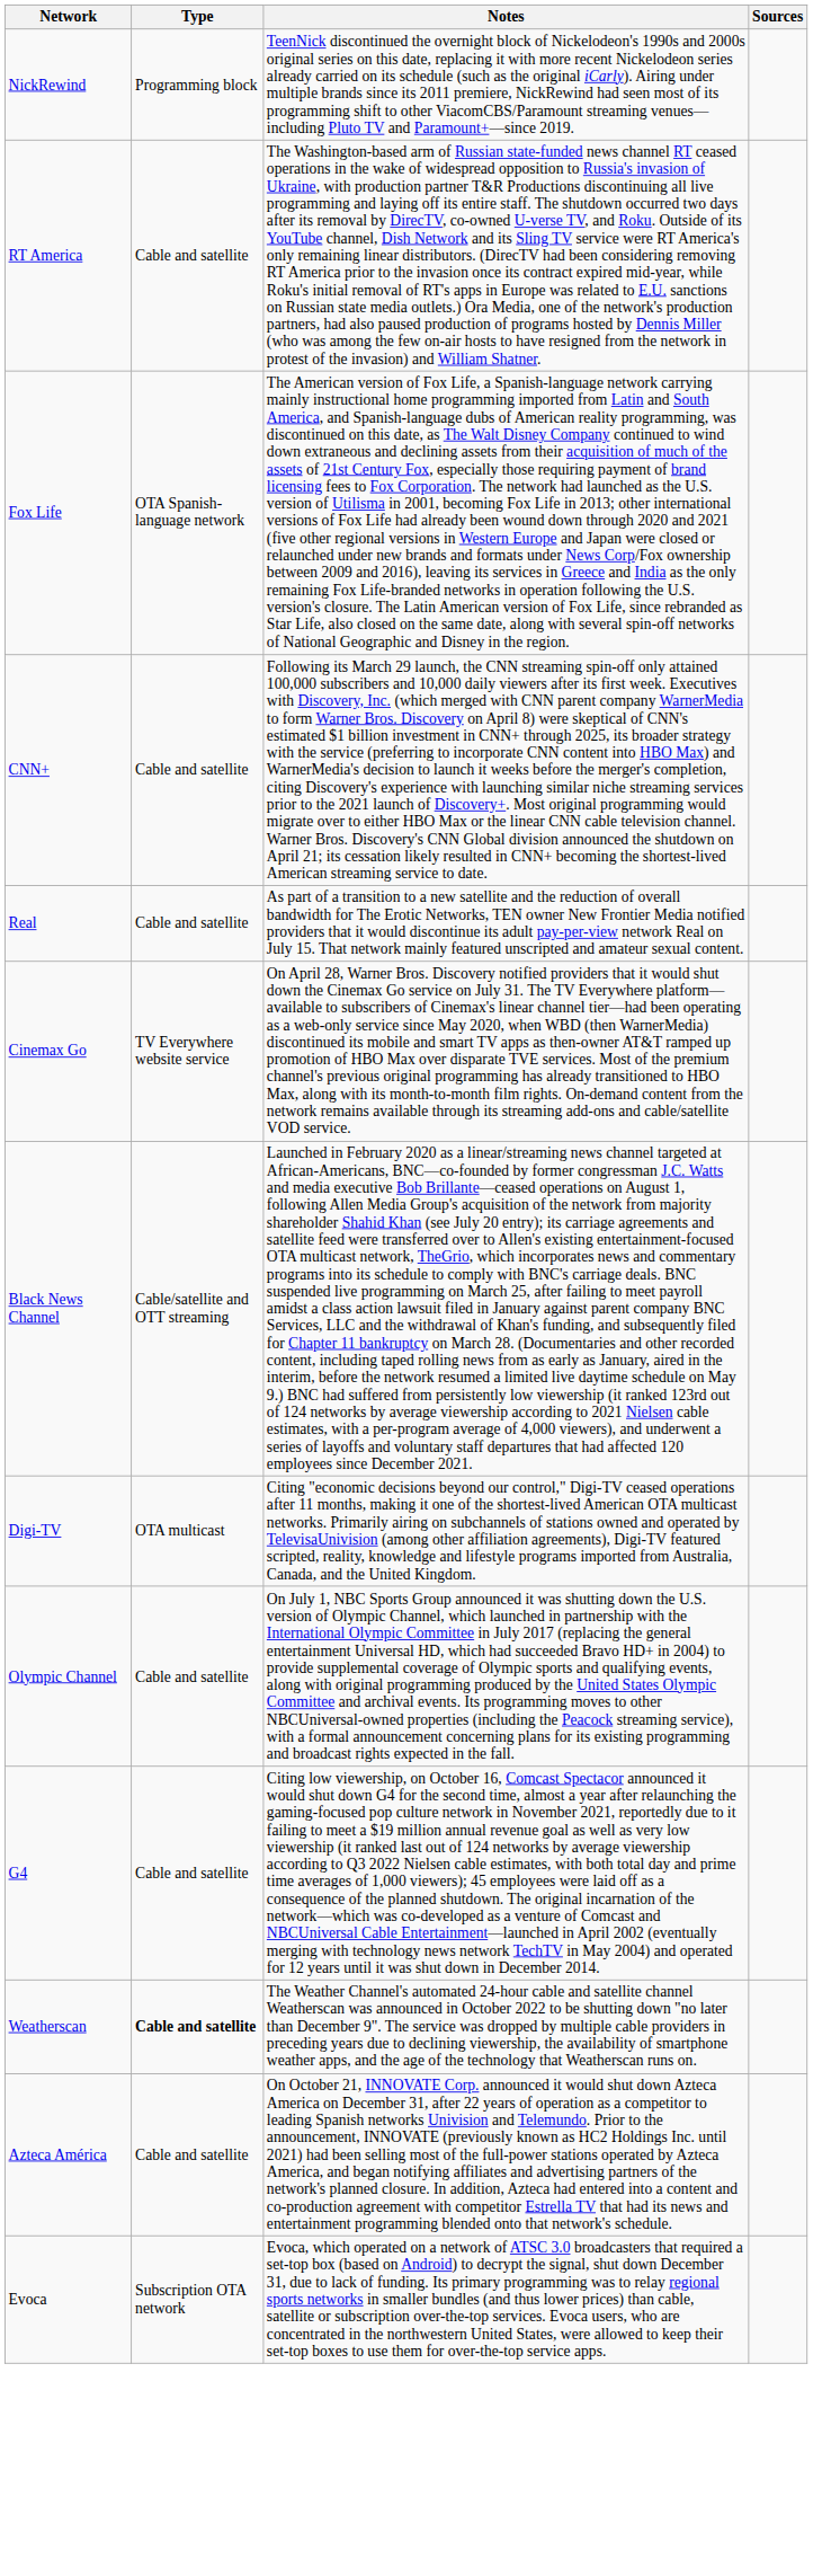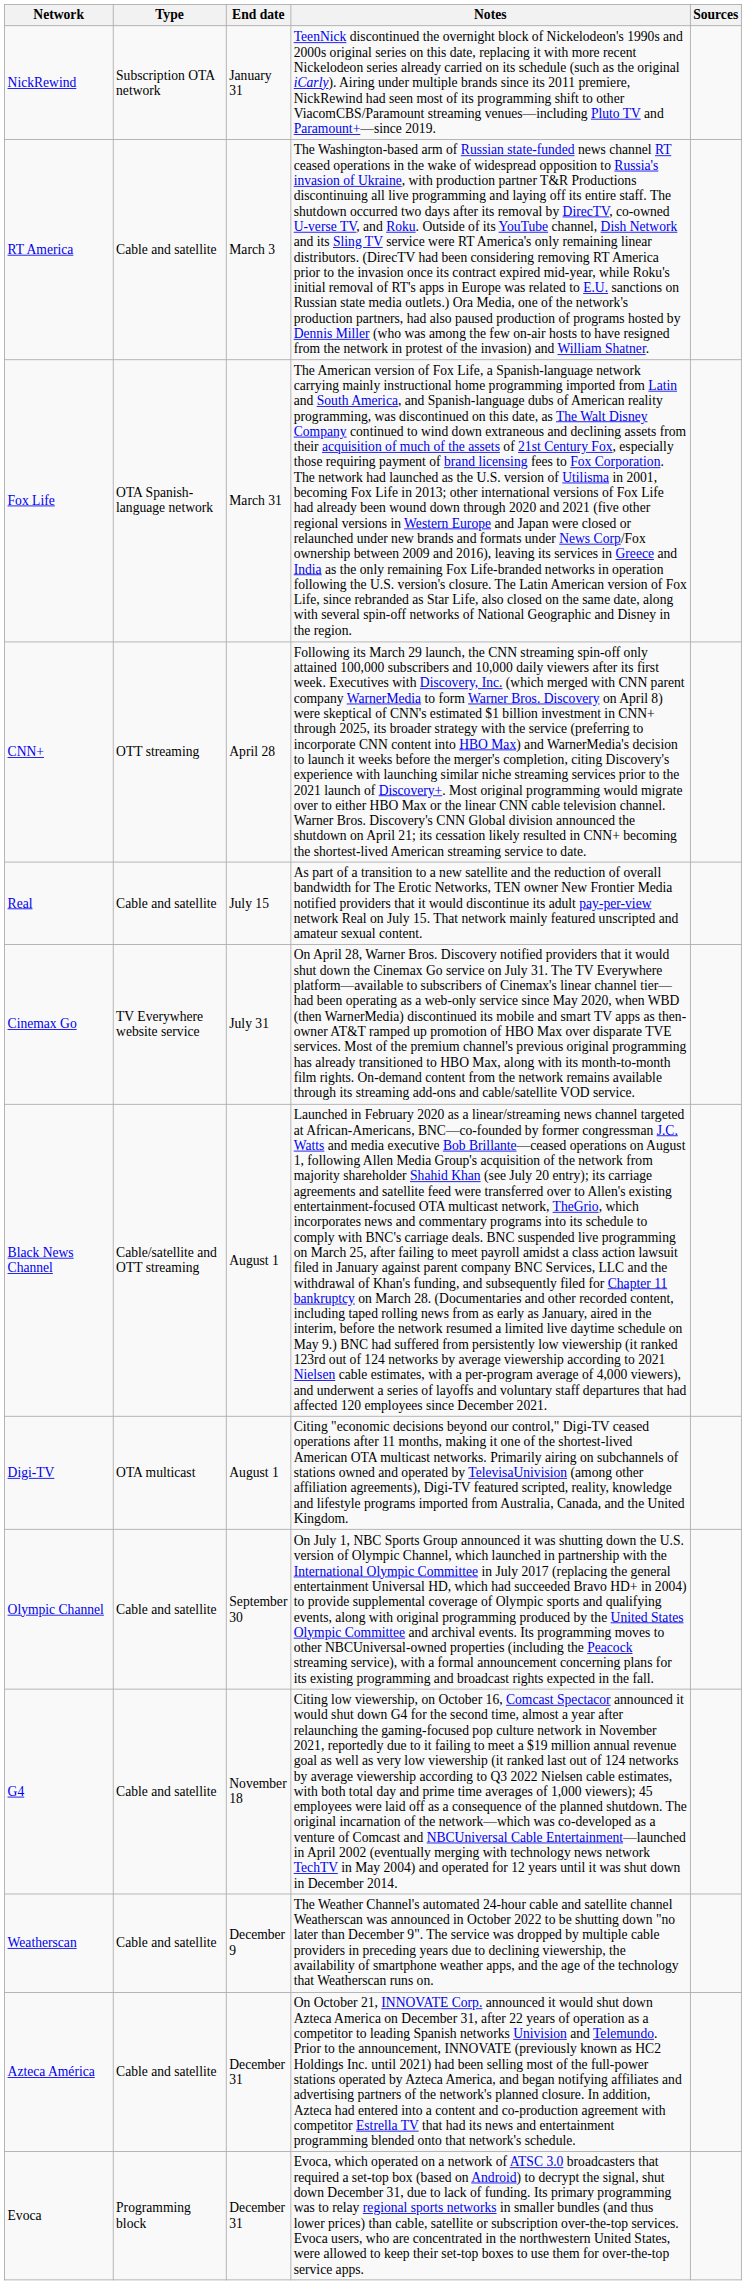 <table class="wikitable">
 <tr>
 <th style="text-align:center; width:125px">Network</th>
 <th style="text-align:center; width:130px">Type</th>
+<th style="text-align:center; width:60px">End date</th>
 <th style="text-align:center; width:500px">Notes</th>
 <th style="text-align:center; width:30px">Sources</th>
 </tr>
 <tr>
 <td><a href='#'>NickRewind</a></td>
-<td>Programming block</td>
+<td>Subscription OTA network</td>
+<td>January 31</td>
 <td><a href='#'>TeenNick</a> discontinued the overnight block of Nickelodeon's 1990s and 2000s original series on this date, replacing it with more recent Nickelodeon series already carried on its schedule (such as the original <em><a href='#'>iCarly</a></em>). Airing under multiple brands since its 2011 premiere, NickRewind had seen most of its programming shift to other ViacomCBS/Paramount streaming venues—including <a href='#'>Pluto TV</a> and <a href='#'>Paramount+</a>—since 2019.</td>
 <td></td>
 </tr>
 <tr>
 <td><a href='#'>RT America</a></td>
 <td>Cable and satellite</td>
+<td>March 3</td>
 <td>The Washington-based arm of <a href='#'>Russian state-funded</a> news channel <a href='#'>RT</a> ceased operations in the wake of widespread opposition to <a href='#'>Russia's invasion of Ukraine</a>, with production partner T&R Productions discontinuing all live programming and laying off its entire staff. The shutdown occurred two days after its removal by <a href='#'>DirecTV</a>, co-owned <a href='#'>U-verse TV</a>, and <a href='#'>Roku</a>. Outside of its <a href='#'>YouTube</a> channel, <a href='#'>Dish Network</a> and its <a href='#'>Sling TV</a> service were RT America's only remaining linear distributors. (DirecTV had been considering removing RT America prior to the invasion once its contract expired mid-year, while Roku's initial removal of RT's apps in Europe was related to <a href='#'>E.U.</a> sanctions on Russian state media outlets.) Ora Media, one of the network's production partners, had also paused production of programs hosted by <a href='#'>Dennis Miller</a> (who was among the few on-air hosts to have resigned from the network in protest of the invasion) and <a href='#'>William Shatner</a>.</td>
 <td><br></td>
 </tr>
 <tr>
 <td><a href='#'>Fox Life</a></td>
 <td>OTA Spanish-language network</td>
+<td>March 31</td>
 <td>The American version of Fox Life, a Spanish-language network carrying mainly instructional home programming imported from <a href='#'>Latin</a> and <a href='#'>South America</a>, and Spanish-language dubs of American reality programming, was discontinued on this date, as <a href='#'>The Walt Disney Company</a> continued to wind down extraneous and declining assets from their <a href='#'>acquisition of much of the assets</a> of <a href='#'>21st Century Fox</a>, especially those requiring payment of <a href='#'>brand licensing</a> fees to <a href='#'>Fox Corporation</a>. The network had launched as the U.S. version of <a href='#'>Utilisma</a> in 2001, becoming Fox Life in 2013; other international versions of Fox Life had already been wound down through 2020 and 2021 (five other regional versions in <a href='#'>Western Europe</a> and Japan were closed or relaunched under new brands and formats under <a href='#'>News Corp</a>/Fox ownership between 2009 and 2016), leaving its services in <a href='#'>Greece</a> and <a href='#'>India</a> as the only remaining Fox Life-branded networks in operation following the U.S. version's closure. The Latin American version of Fox Life, since rebranded as Star Life, also closed on the same date, along with several spin-off networks of National Geographic and Disney in the region.</td>
 <td></td>
 </tr>
 <tr>
 <td><a href='#'>CNN+</a></td>
-<td>Cable and satellite</td>
+<td>OTT streaming</td>
+<td>April 28</td>
 <td>Following its March 29 launch, the CNN streaming spin-off only attained 100,000 subscribers and 10,000 daily viewers after its first week. Executives with <a href='#'>Discovery, Inc.</a> (which merged with CNN parent company <a href='#'>WarnerMedia</a> to form <a href='#'>Warner Bros. Discovery</a> on April 8) were skeptical of CNN's estimated $1 billion investment in CNN+ through 2025, its broader strategy with the service (preferring to incorporate CNN content into <a href='#'>HBO Max</a>) and WarnerMedia's decision to launch it weeks before the merger's completion, citing Discovery's experience with launching similar niche streaming services prior to the 2021 launch of <a href='#'>Discovery+</a>. Most original programming would migrate over to either HBO Max or the linear CNN cable television channel. Warner Bros. Discovery's CNN Global division announced the shutdown on April 21; its cessation likely resulted in CNN+ becoming the shortest-lived American streaming service to date.</td>
 <td></td>
 </tr>
 <tr>
 <td><a href='#'>Real</a></td>
 <td>Cable and satellite</td>
+<td>July 15</td>
 <td>As part of a transition to a new satellite and the reduction of overall bandwidth for The Erotic Networks, TEN owner New Frontier Media notified providers that it would discontinue its adult <a href='#'>pay-per-view</a> network Real on July 15. That network mainly featured unscripted and amateur sexual content.</td>
 <td></td>
 </tr>
 <tr>
 <td><a href='#'>Cinemax Go</a></td>
 <td>TV Everywhere website service</td>
+<td>July 31</td>
 <td>On April 28, Warner Bros. Discovery notified providers that it would shut down the Cinemax Go service on July 31. The TV Everywhere platform—available to subscribers of Cinemax's linear channel tier—had been operating as a web-only service since May 2020, when WBD (then WarnerMedia) discontinued its mobile and smart TV apps as then-owner AT&T ramped up promotion of HBO Max over disparate TVE services. Most of the premium channel's previous original programming has already transitioned to HBO Max, along with its month-to-month film rights. On-demand content from the network remains available through its streaming add-ons and cable/satellite VOD service.</td>
 <td></td>
 </tr>
 <tr>
 <td><a href='#'>Black News Channel</a></td>
 <td>Cable/satellite and OTT streaming</td>
+<td>August 1</td>
 <td>Launched in February 2020 as a linear/streaming news channel targeted at African-Americans, BNC—co-founded by former congressman <a href='#'>J.C. Watts</a> and media executive <a href='#'>Bob Brillante</a>—ceased operations on August 1, following Allen Media Group's acquisition of the network from majority shareholder <a href='#'>Shahid Khan</a> (see July 20 entry); its carriage agreements and satellite feed were transferred over to Allen's existing entertainment-focused OTA multicast network, <a href='#'>TheGrio</a>, which incorporates news and commentary programs into its schedule to comply with BNC's carriage deals. BNC suspended live programming on March 25, after failing to meet payroll amidst a class action lawsuit filed in January against parent company BNC Services, LLC and the withdrawal of Khan's funding, and subsequently filed for <a href='#'>Chapter 11 bankruptcy</a> on March 28. (Documentaries and other recorded content, including taped rolling news from as early as January, aired in the interim, before the network resumed a limited live daytime schedule on May 9.) BNC had suffered from persistently low viewership (it ranked 123rd out of 124 networks by average viewership according to 2021 <a href='#'>Nielsen</a> cable estimates, with a per-program average of 4,000 viewers), and underwent a series of layoffs and voluntary staff departures that had affected 120 employees since December 2021.</td>
 <td><br><br></td>
 </tr>
 <tr>
 <td><a href='#'>Digi-TV</a></td>
 <td>OTA multicast</td>
+<td>August 1</td>
 <td>Citing "economic decisions beyond our control," Digi-TV ceased operations after 11 months, making it one of the shortest-lived American OTA multicast networks. Primarily airing on subchannels of stations owned and operated by <a href='#'>TelevisaUnivision</a> (among other affiliation agreements), Digi-TV featured scripted, reality, knowledge and lifestyle programs imported from Australia, Canada, and the United Kingdom.</td>
 <td></td>
 </tr>
 <tr>
 <td><a href='#'>Olympic Channel</a></td>
 <td>Cable and satellite</td>
+<td>September 30</td>
 <td>On July 1, NBC Sports Group announced it was shutting down the U.S. version of Olympic Channel, which launched in partnership with the <a href='#'>International Olympic Committee</a> in July 2017 (replacing the general entertainment Universal HD, which had succeeded Bravo HD+ in 2004) to provide supplemental coverage of Olympic sports and qualifying events, along with original programming produced by the <a href='#'>United States Olympic Committee</a> and archival events. Its programming moves to other NBCUniversal-owned properties (including the <a href='#'>Peacock</a> streaming service), with a formal announcement concerning plans for its existing programming and broadcast rights expected in the fall.</td>
 <td></td>
 </tr>
 <tr>
 <td><a href='#'>G4</a></td>
 <td>Cable and satellite</td>
+<td>November 18</td>
 <td>Citing low viewership, on October 16, <a href='#'>Comcast Spectacor</a> announced it would shut down G4 for the second time, almost a year after relaunching the gaming-focused pop culture network in November 2021, reportedly due to it failing to meet a $19 million annual revenue goal as well as very low viewership (it ranked last out of 124 networks by average viewership according to Q3 2022 Nielsen cable estimates, with both total day and prime time averages of 1,000 viewers); 45 employees were laid off as a consequence of the planned shutdown. The original incarnation of the network—which was co-developed as a venture of Comcast and <a href='#'>NBCUniversal Cable Entertainment</a>—launched in April 2002 (eventually merging with technology news network <a href='#'>TechTV</a> in May 2004) and operated for 12 years until it was shut down in December 2014.</td>
 <td><br><br></td>
 </tr>
 <tr>
 <td><a href='#'>Weatherscan</a></td>
-<td><strong>Cable and satellite</strong></td>
+<td>Cable and satellite</td>
+<td>December 9</td>
 <td>The Weather Channel's automated 24-hour cable and satellite channel Weatherscan was announced in October 2022 to be shutting down "no later than December 9". The service was dropped by multiple cable providers in preceding years due to declining viewership, the availability of smartphone weather apps, and the age of the technology that Weatherscan runs on.</td>
 <td></td>
 </tr>
 <tr>
 <td><a href='#'>Azteca América</a></td>
 <td>Cable and satellite</td>
+<td>December 31</td>
 <td>On October 21, <a href='#'>INNOVATE Corp.</a> announced it would shut down Azteca America on December 31, after 22 years of operation as a competitor to leading Spanish networks <a href='#'>Univision</a> and <a href='#'>Telemundo</a>. Prior to the announcement, INNOVATE (previously known as HC2 Holdings Inc. until 2021) had been selling most of the full-power stations operated by Azteca America, and began notifying affiliates and advertising partners of the network's planned closure. In addition, Azteca had entered into a content and co-production agreement with competitor <a href='#'>Estrella TV</a> that had its news and entertainment programming blended onto that network's schedule.</td>
 <td></td>
 </tr>
 <tr>
 <td>Evoca</td>
-<td>Subscription OTA network</td>
+<td>Programming block</td>
+<td>December 31</td>
 <td>Evoca, which operated on a network of <a href='#'>ATSC 3.0</a> broadcasters that required a set-top box (based on <a href='#'>Android</a>) to decrypt the signal, shut down December 31, due to lack of funding. Its primary programming was to relay <a href='#'>regional sports networks</a> in smaller bundles (and thus lower prices) than cable, satellite or subscription over-the-top services. Evoca users, who are concentrated in the northwestern United States, were allowed to keep their set-top boxes to use them for over-the-top service apps.</td>
 <td></td>
 </tr>
 </table>
